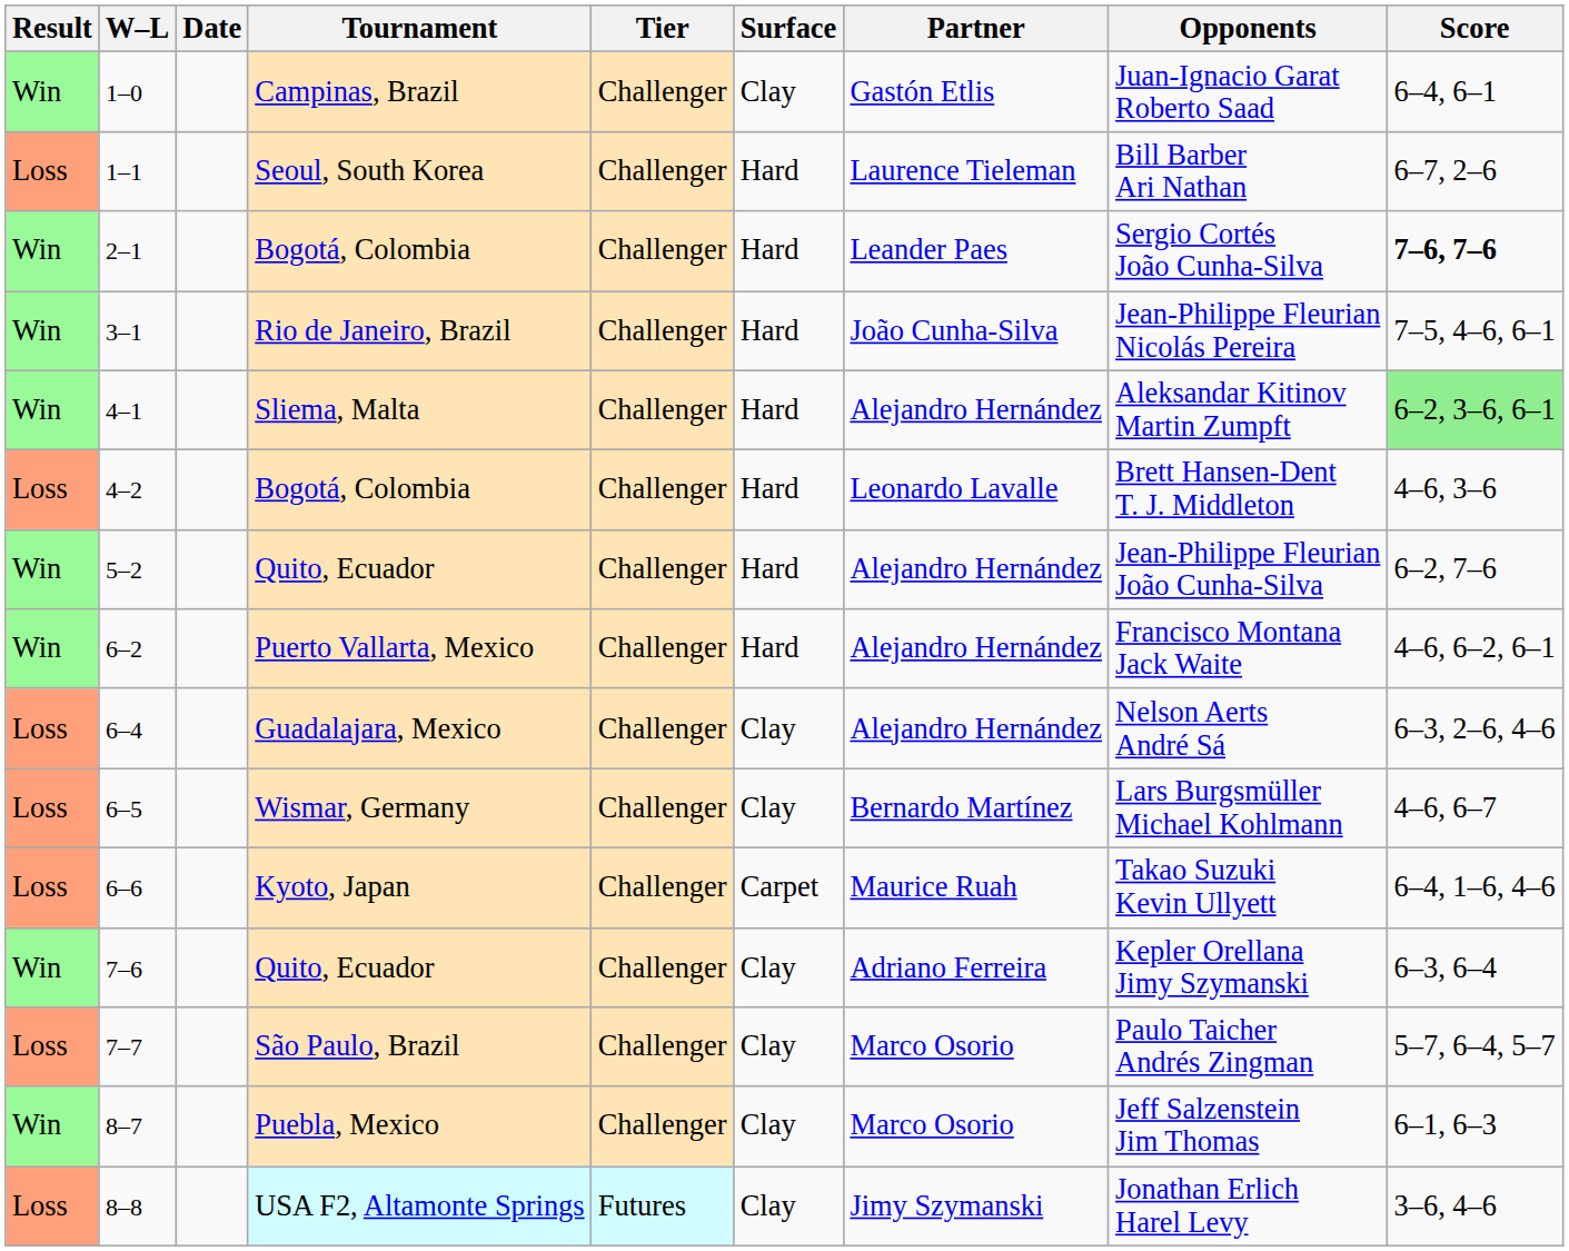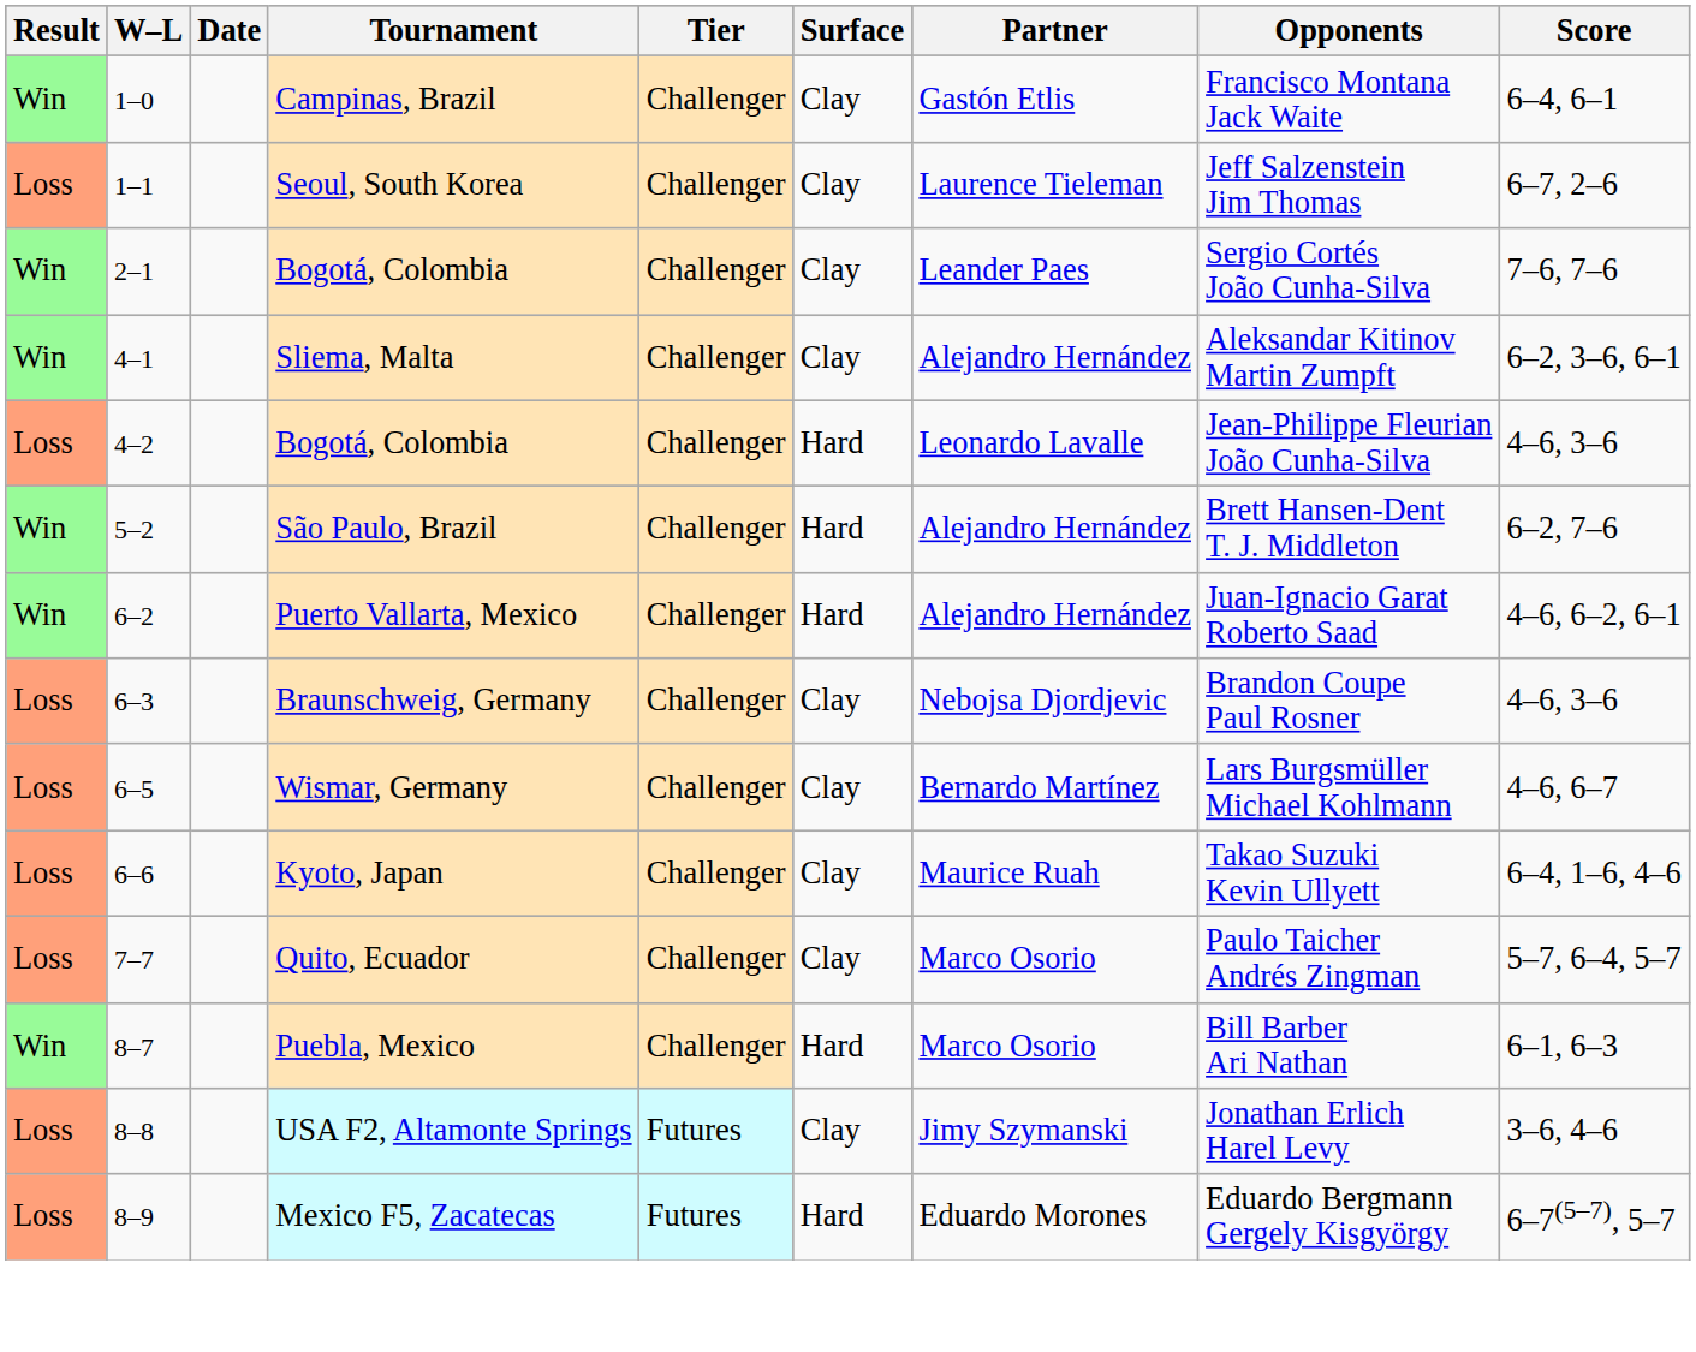 <table class="sortable wikitable">
 <tr>
 <th>Result</th>
 <th class="unsortable">W–L</th>
 <th>Date</th>
 <th>Tournament</th>
 <th>Tier</th>
 <th>Surface</th>
 <th>Partner</th>
 <th>Opponents</th>
 <th class="unsortable">Score</th>
 </tr>
 <tr>
 <td style="background:#98fb98;">Win</td>
 <td><small>1–0</small></td>
 <td></td>
 <td style="background:moccasin;"><a href='#'>Campinas</a>, Brazil</td>
 <td style="background:moccasin;">Challenger</td>
 <td>Clay</td>
 <td> <a href='#'>Gastón Etlis</a></td>
-<td> <a href='#'>Juan-Ignacio Garat</a> <br>  <a href='#'>Roberto Saad</a></td>
+<td> <a href='#'>Francisco Montana</a> <br>  <a href='#'>Jack Waite</a></td>
 <td>6–4, 6–1</td>
 </tr>
 <tr>
 <td style="background:#ffa07a;">Loss</td>
 <td><small>1–1</small></td>
 <td></td>
 <td style="background:moccasin;"><a href='#'>Seoul</a>, South Korea</td>
 <td style="background:moccasin;">Challenger</td>
-<td>Hard</td>
+<td>Clay</td>
 <td> <a href='#'>Laurence Tieleman</a></td>
-<td> <a href='#'>Bill Barber</a> <br>  <a href='#'>Ari Nathan</a></td>
+<td> <a href='#'>Jeff Salzenstein</a> <br>  <a href='#'>Jim Thomas</a></td>
 <td>6–7, 2–6</td>
 </tr>
 <tr>
 <td style="background:#98fb98;">Win</td>
 <td><small>2–1</small></td>
 <td></td>
 <td style="background:moccasin;"><a href='#'>Bogotá</a>, Colombia</td>
 <td style="background:moccasin;">Challenger</td>
-<td>Hard</td>
+<td>Clay</td>
 <td> <a href='#'>Leander Paes</a></td>
 <td> <a href='#'>Sergio Cortés</a> <br>  <a href='#'>João Cunha-Silva</a></td>
-<td><strong>7–6, 7–6</strong></td>
-</tr>
-<tr>
-<td style="background:#98fb98;">Win</td>
-<td><small>3–1</small></td>
-<td></td>
-<td style="background:moccasin;"><a href='#'>Rio de Janeiro</a>, Brazil</td>
-<td style="background:moccasin;">Challenger</td>
-<td>Hard</td>
-<td> <a href='#'>João Cunha-Silva</a></td>
-<td> <a href='#'>Jean-Philippe Fleurian</a> <br>  <a href='#'>Nicolás Pereira</a></td>
-<td>7–5, 4–6, 6–1</td>
+<td>7–6, 7–6</td>
 </tr>
 <tr>
 <td style="background:#98fb98;">Win</td>
 <td><small>4–1</small></td>
 <td></td>
 <td style="background:moccasin;"><a href='#'>Sliema</a>, Malta</td>
 <td style="background:moccasin;">Challenger</td>
-<td>Hard</td>
+<td>Clay</td>
 <td> <a href='#'>Alejandro Hernández</a></td>
 <td> <a href='#'>Aleksandar Kitinov</a> <br>  <a href='#'>Martin Zumpft</a></td>
-<td style="background: lightgreen;">6–2, 3–6, 6–1</td>
+<td>6–2, 3–6, 6–1</td>
 </tr>
 <tr>
 <td style="background:#ffa07a;">Loss</td>
 <td><small>4–2</small></td>
 <td></td>
 <td style="background:moccasin;"><a href='#'>Bogotá</a>, Colombia</td>
 <td style="background:moccasin;">Challenger</td>
 <td>Hard</td>
 <td> <a href='#'>Leonardo Lavalle</a></td>
-<td> <a href='#'>Brett Hansen-Dent</a> <br>  <a href='#'>T. J. Middleton</a></td>
+<td> <a href='#'>Jean-Philippe Fleurian</a> <br>  <a href='#'>João Cunha-Silva</a></td>
 <td>4–6, 3–6</td>
 </tr>
 <tr>
 <td style="background:#98fb98;">Win</td>
 <td><small>5–2</small></td>
 <td></td>
-<td style="background:moccasin;"><a href='#'>Quito</a>, Ecuador</td>
+<td style="background:moccasin;"><a href='#'>São Paulo</a>, Brazil</td>
 <td style="background:moccasin;">Challenger</td>
 <td>Hard</td>
 <td> <a href='#'>Alejandro Hernández</a></td>
-<td> <a href='#'>Jean-Philippe Fleurian</a> <br>  <a href='#'>João Cunha-Silva</a></td>
+<td> <a href='#'>Brett Hansen-Dent</a> <br>  <a href='#'>T. J. Middleton</a></td>
 <td>6–2, 7–6</td>
 </tr>
 <tr>
 <td style="background:#98fb98;">Win</td>
 <td><small>6–2</small></td>
 <td></td>
 <td style="background:moccasin;"><a href='#'>Puerto Vallarta</a>, Mexico</td>
 <td style="background:moccasin;">Challenger</td>
 <td>Hard</td>
 <td> <a href='#'>Alejandro Hernández</a></td>
-<td> <a href='#'>Francisco Montana</a> <br>  <a href='#'>Jack Waite</a></td>
+<td> <a href='#'>Juan-Ignacio Garat</a> <br>  <a href='#'>Roberto Saad</a></td>
 <td>4–6, 6–2, 6–1</td>
 </tr>
 <tr>
 <td style="background:#ffa07a;">Loss</td>
-<td><small>6–4</small></td>
+<td><small>6–3</small></td>
 <td></td>
-<td style="background:moccasin;"><a href='#'>Guadalajara</a>, Mexico</td>
+<td style="background:moccasin;"><a href='#'>Braunschweig</a>, Germany</td>
 <td style="background:moccasin;">Challenger</td>
 <td>Clay</td>
-<td> <a href='#'>Alejandro Hernández</a></td>
-<td> <a href='#'>Nelson Aerts</a> <br>  <a href='#'>André Sá</a></td>
-<td>6–3, 2–6, 4–6</td>
+<td> <a href='#'>Nebojsa Djordjevic</a></td>
+<td> <a href='#'>Brandon Coupe</a> <br>  <a href='#'>Paul Rosner</a></td>
+<td>4–6, 3–6</td>
 </tr>
 <tr>
 <td style="background:#ffa07a;">Loss</td>
 <td><small>6–5</small></td>
 <td></td>
 <td style="background:moccasin;"><a href='#'>Wismar</a>, Germany</td>
 <td style="background:moccasin;">Challenger</td>
 <td>Clay</td>
 <td> <a href='#'>Bernardo Martínez</a></td>
 <td> <a href='#'>Lars Burgsmüller</a> <br>  <a href='#'>Michael Kohlmann</a></td>
 <td>4–6, 6–7</td>
 </tr>
 <tr>
 <td style="background:#ffa07a;">Loss</td>
 <td><small>6–6</small></td>
 <td></td>
 <td style="background:moccasin;"><a href='#'>Kyoto</a>, Japan</td>
 <td style="background:moccasin;">Challenger</td>
-<td>Carpet</td>
+<td>Clay</td>
 <td> <a href='#'>Maurice Ruah</a></td>
 <td> <a href='#'>Takao Suzuki</a> <br>  <a href='#'>Kevin Ullyett</a></td>
 <td>6–4, 1–6, 4–6</td>
 </tr>
 <tr>
-<td style="background:#98fb98;">Win</td>
-<td><small>7–6</small></td>
-<td></td>
-<td style="background:moccasin;"><a href='#'>Quito</a>, Ecuador</td>
-<td style="background:moccasin;">Challenger</td>
-<td>Clay</td>
-<td> <a href='#'>Adriano Ferreira</a></td>
-<td> <a href='#'>Kepler Orellana</a> <br>  <a href='#'>Jimy Szymanski</a></td>
-<td>6–3, 6–4</td>
-</tr>
-<tr>
 <td style="background:#ffa07a;">Loss</td>
 <td><small>7–7</small></td>
 <td></td>
-<td style="background:moccasin;"><a href='#'>São Paulo</a>, Brazil</td>
+<td style="background:moccasin;"><a href='#'>Quito</a>, Ecuador</td>
 <td style="background:moccasin;">Challenger</td>
 <td>Clay</td>
 <td> <a href='#'>Marco Osorio</a></td>
 <td> <a href='#'>Paulo Taicher</a> <br>  <a href='#'>Andrés Zingman</a></td>
 <td>5–7, 6–4, 5–7</td>
 </tr>
 <tr>
 <td style="background:#98fb98;">Win</td>
 <td><small>8–7</small></td>
 <td></td>
 <td style="background:moccasin;"><a href='#'>Puebla</a>, Mexico</td>
 <td style="background:moccasin;">Challenger</td>
-<td>Clay</td>
+<td>Hard</td>
 <td> <a href='#'>Marco Osorio</a></td>
-<td> <a href='#'>Jeff Salzenstein</a> <br>  <a href='#'>Jim Thomas</a></td>
+<td> <a href='#'>Bill Barber</a> <br>  <a href='#'>Ari Nathan</a></td>
 <td>6–1, 6–3</td>
 </tr>
 <tr>
 <td style="background:#ffa07a;">Loss</td>
 <td><small>8–8</small></td>
 <td></td>
 <td style="background:#cffcff;">USA F2, <a href='#'>Altamonte Springs</a></td>
 <td style="background:#cffcff;">Futures</td>
 <td>Clay</td>
 <td> <a href='#'>Jimy Szymanski</a></td>
 <td> <a href='#'>Jonathan Erlich</a> <br>  <a href='#'>Harel Levy</a></td>
 <td>3–6, 4–6</td>
 </tr>
+<tr>
+<td style="background:#ffa07a;">Loss</td>
+<td><small>8–9</small></td>
+<td></td>
+<td style="background:#cffcff;">Mexico F5, <a href='#'>Zacatecas</a></td>
+<td style="background:#cffcff;">Futures</td>
+<td>Hard</td>
+<td> Eduardo Morones</td>
+<td> Eduardo Bergmann <br>  <a href='#'>Gergely Kisgyörgy</a></td>
+<td>6–7<sup>(5–7)</sup>, 5–7</td>
+</tr>
 </table>
